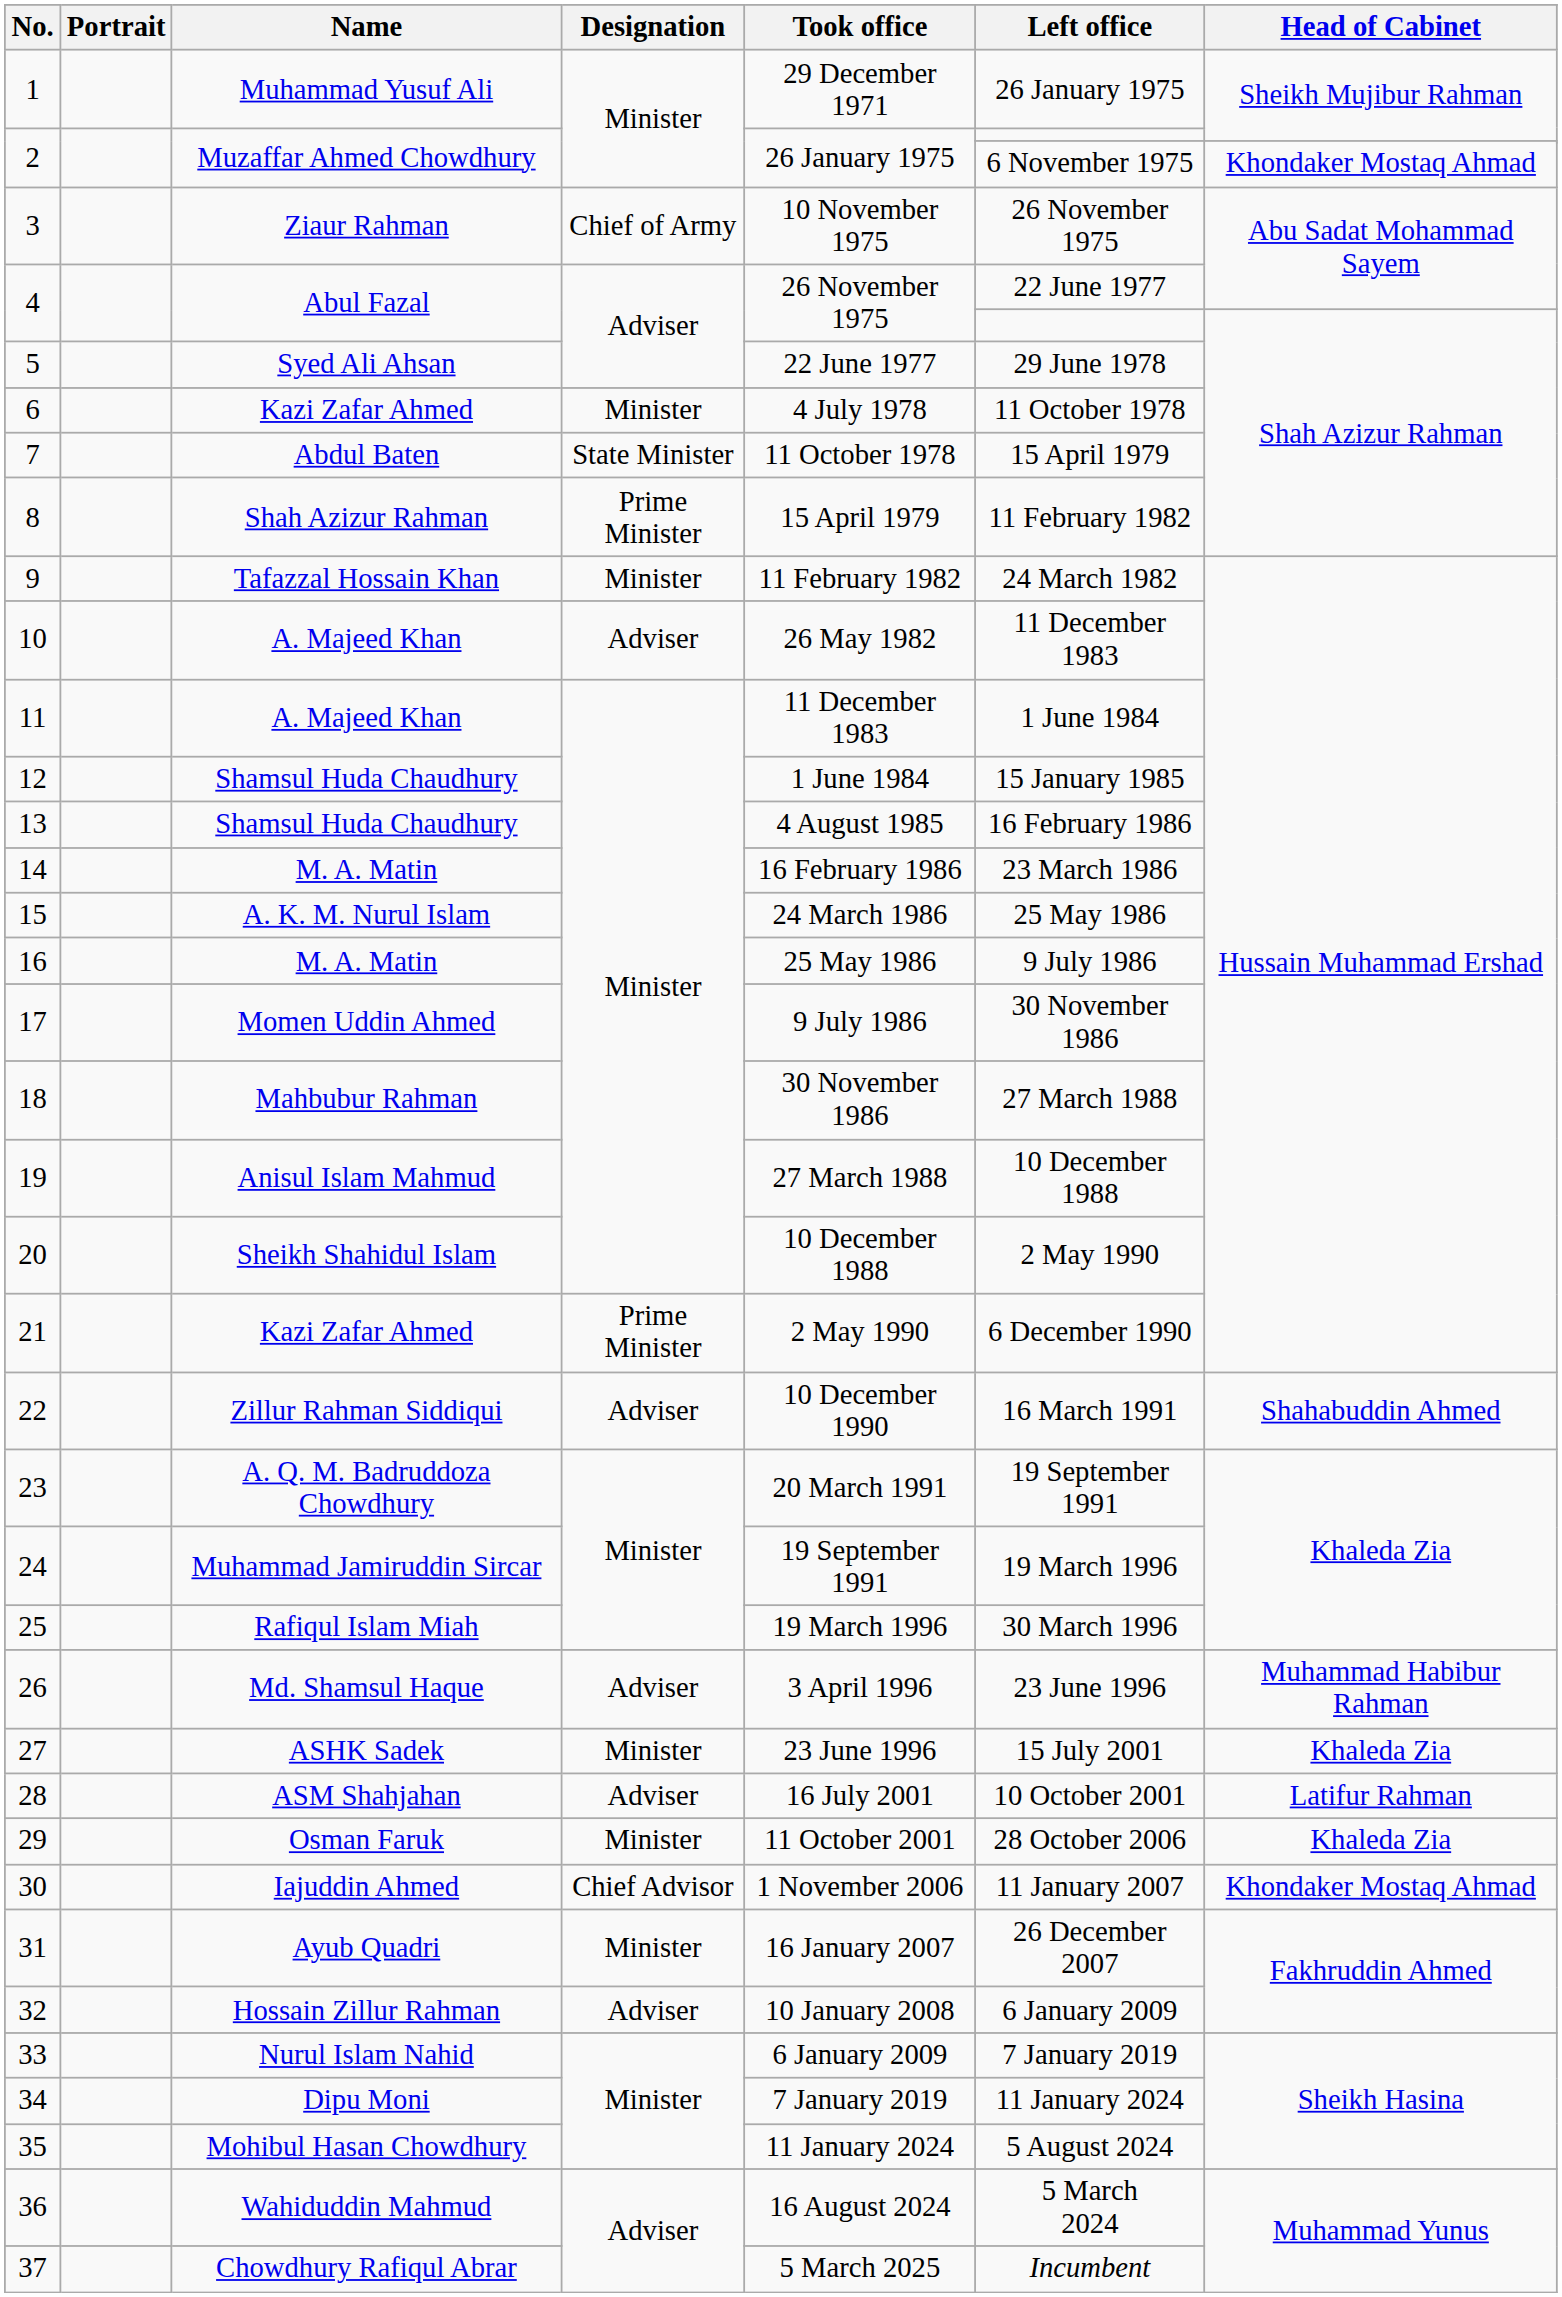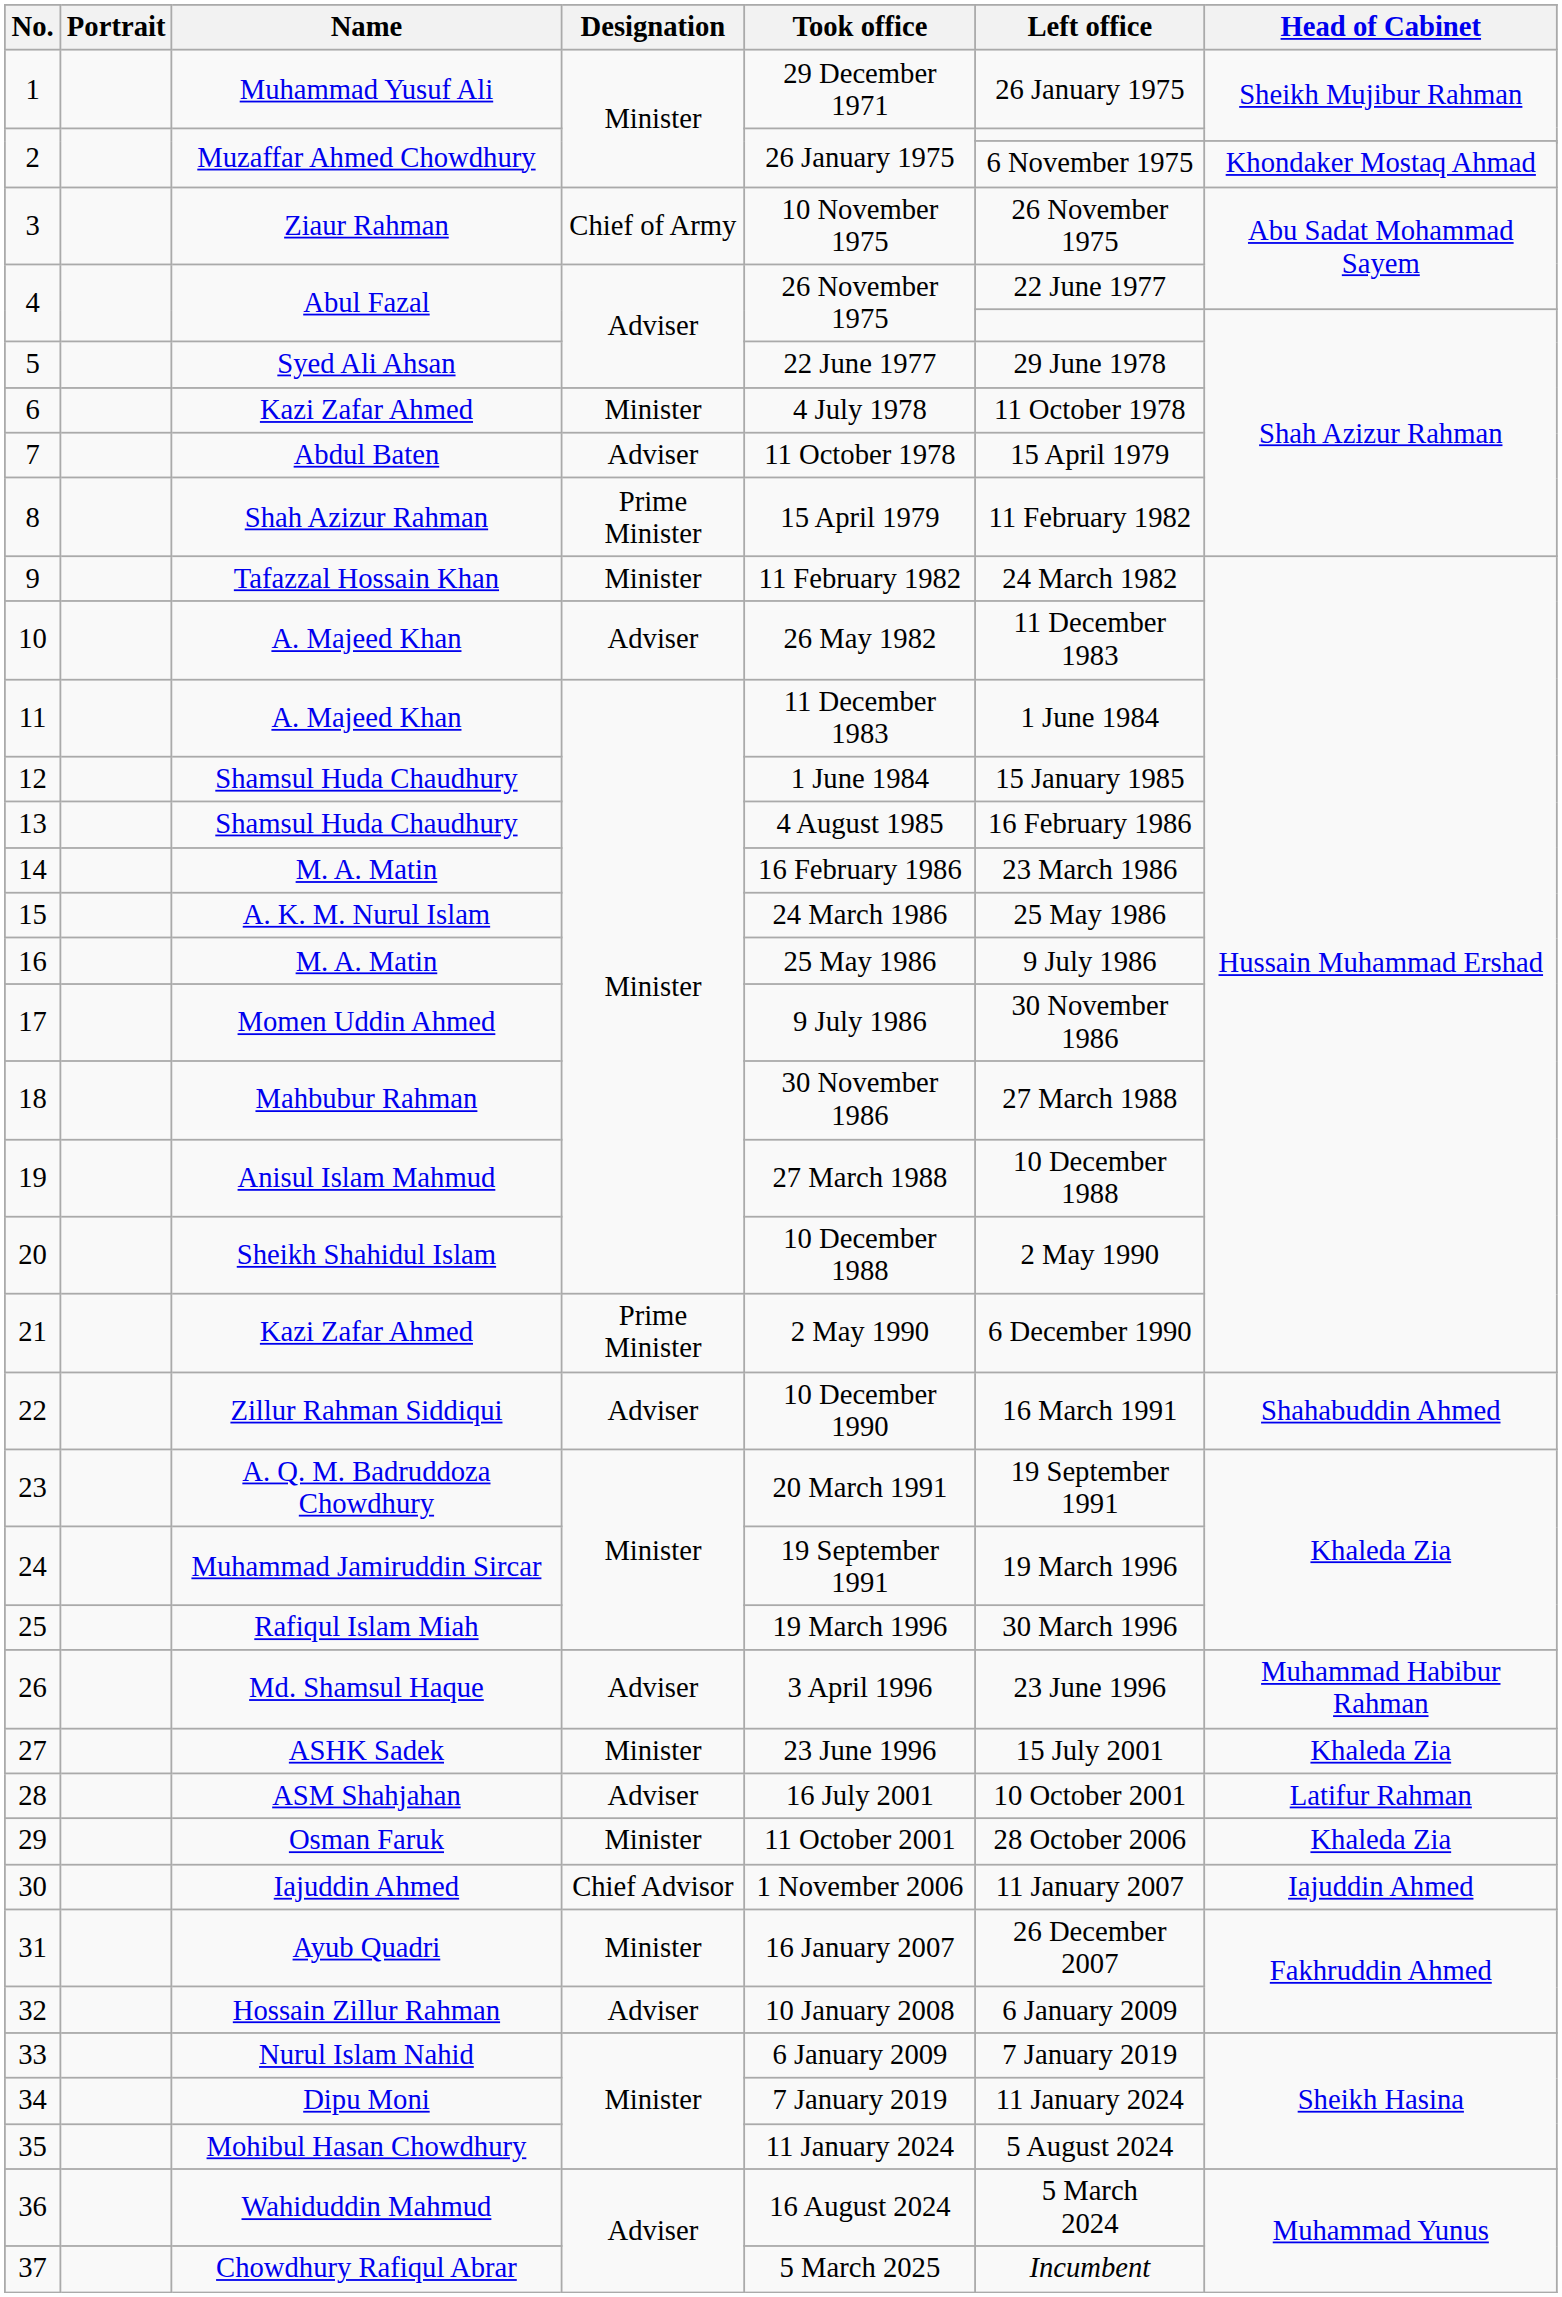 <table class="wikitable mw-collapsible" style="text-align:center">
 <tr>
 <th>No.</th>
 <th>Portrait</th>
 <th>Name</th>
 <th>Designation</th>
 <th>Took office</th>
 <th>Left office</th>
 <th><a href='#'>Head of Cabinet</a></th>
 </tr>
 <tr>
 <td>1</td>
 <td></td>
 <td><a href='#'>Muhammad Yusuf Ali</a></td>
 <td rowspan="4">Minister</td>
 <td>29 December 1971</td>
 <td>26 January 1975</td>
 <td rowspan="3"><a href='#'>Sheikh Mujibur Rahman</a></td>
 </tr>
 <tr>
 <td rowspan="3">2</td>
 <td rowspan="3"></td>
 <td rowspan="3"><a href='#'>Muzaffar Ahmed Chowdhury</a></td>
 <td rowspan="3">26 January 1975</td>
 <td></td>
 </tr>
 <tr>
 <td rowspan="2">6 November 1975</td>
 </tr>
 <tr>
 <td><a href='#'>Khondaker Mostaq Ahmad</a></td>
 </tr>
 <tr>
 <td>3</td>
 <td></td>
 <td><a href='#'>Ziaur Rahman</a></td>
 <td>Chief of Army</td>
 <td>10 November 1975</td>
 <td>26 November 1975</td>
 <td rowspan="2"><a href='#'>Abu Sadat Mohammad Sayem</a></td>
 </tr>
 <tr>
 <td rowspan="2">4</td>
 <td rowspan="2"></td>
 <td rowspan="2"><a href='#'>Abul Fazal</a></td>
 <td rowspan="3">Adviser</td>
 <td rowspan="2">26 November 1975</td>
 <td>22 June 1977</td>
 </tr>
 <tr>
 <td></td>
 <td rowspan="5"><a href='#'>Shah Azizur Rahman</a></td>
 </tr>
 <tr>
 <td>5</td>
 <td></td>
 <td><a href='#'>Syed Ali Ahsan</a></td>
 <td>22 June 1977</td>
 <td>29 June 1978</td>
 </tr>
 <tr>
 <td>6</td>
 <td></td>
 <td><a href='#'>Kazi Zafar Ahmed</a></td>
 <td>Minister</td>
 <td>4 July 1978</td>
 <td>11 October 1978</td>
 </tr>
 <tr>
 <td>7</td>
 <td></td>
 <td><a href='#'>Abdul Baten</a></td>
-<td>State Minister</td>
+<td>Adviser</td>
 <td>11 October 1978</td>
 <td>15 April 1979</td>
 </tr>
 <tr>
 <td>8</td>
 <td></td>
 <td><a href='#'>Shah Azizur Rahman</a></td>
 <td>Prime Minister</td>
 <td>15 April 1979</td>
 <td>11 February 1982</td>
 </tr>
 <tr>
 <td>9</td>
 <td></td>
 <td><a href='#'>Tafazzal Hossain Khan</a></td>
 <td>Minister</td>
 <td>11 February 1982</td>
 <td>24 March 1982</td>
 <td rowspan="13"><a href='#'>Hussain Muhammad Ershad</a></td>
 </tr>
 <tr>
 <td>10</td>
 <td></td>
 <td><a href='#'>A. Majeed Khan</a></td>
 <td>Adviser</td>
 <td>26 May 1982</td>
 <td>11 December 1983</td>
 </tr>
 <tr>
 <td>11</td>
 <td></td>
 <td><a href='#'>A. Majeed Khan</a></td>
 <td rowspan="10">Minister</td>
 <td>11 December 1983</td>
 <td>1 June 1984</td>
 </tr>
 <tr>
 <td>12</td>
 <td></td>
 <td><a href='#'>Shamsul Huda Chaudhury</a></td>
 <td>1 June 1984</td>
 <td>15 January 1985</td>
 </tr>
 <tr>
 <td>13</td>
 <td></td>
 <td><a href='#'>Shamsul Huda Chaudhury</a></td>
 <td>4 August 1985</td>
 <td>16 February 1986</td>
 </tr>
 <tr>
 <td>14</td>
 <td></td>
 <td><a href='#'>M. A. Matin</a></td>
 <td>16 February 1986</td>
 <td>23 March 1986</td>
 </tr>
 <tr>
 <td>15</td>
 <td></td>
 <td><a href='#'>A. K. M. Nurul Islam</a></td>
 <td>24 March 1986</td>
 <td>25 May 1986</td>
 </tr>
 <tr>
 <td>16</td>
 <td></td>
 <td><a href='#'>M. A. Matin</a></td>
 <td>25 May 1986</td>
 <td>9 July 1986</td>
 </tr>
 <tr>
 <td>17</td>
 <td></td>
 <td><a href='#'>Momen Uddin Ahmed</a></td>
 <td>9 July 1986</td>
 <td>30 November 1986</td>
 </tr>
 <tr>
 <td>18</td>
 <td></td>
 <td><a href='#'>Mahbubur Rahman</a></td>
 <td>30 November 1986</td>
 <td>27 March 1988</td>
 </tr>
 <tr>
 <td>19</td>
 <td></td>
 <td><a href='#'>Anisul Islam Mahmud</a></td>
 <td>27 March 1988</td>
 <td>10 December 1988</td>
 </tr>
 <tr>
 <td>20</td>
 <td></td>
 <td><a href='#'>Sheikh Shahidul Islam</a></td>
 <td>10 December 1988</td>
 <td>2 May 1990</td>
 </tr>
 <tr>
 <td>21</td>
 <td></td>
 <td><a href='#'>Kazi Zafar Ahmed</a></td>
 <td>Prime Minister</td>
 <td>2 May 1990</td>
 <td>6 December 1990</td>
 </tr>
 <tr>
 <td>22</td>
 <td></td>
 <td><a href='#'>Zillur Rahman Siddiqui</a></td>
 <td>Adviser</td>
 <td>10 December 1990</td>
 <td>16 March 1991</td>
 <td><a href='#'>Shahabuddin Ahmed</a></td>
 </tr>
 <tr>
 <td>23</td>
 <td></td>
 <td><a href='#'>A. Q. M. Badruddoza Chowdhury</a></td>
 <td rowspan="3">Minister</td>
 <td>20 March 1991</td>
 <td>19 September 1991</td>
 <td rowspan="3"><a href='#'>Khaleda Zia</a></td>
 </tr>
 <tr>
 <td>24</td>
 <td></td>
 <td><a href='#'>Muhammad Jamiruddin Sircar</a></td>
 <td>19 September 1991</td>
 <td>19 March 1996</td>
 </tr>
 <tr>
 <td>25</td>
 <td></td>
 <td><a href='#'>Rafiqul Islam Miah</a></td>
 <td>19 March 1996</td>
 <td>30 March 1996</td>
 </tr>
 <tr>
 <td>26</td>
 <td></td>
 <td><a href='#'>Md. Shamsul Haque</a></td>
 <td>Adviser</td>
 <td>3 April 1996</td>
 <td>23 June 1996</td>
 <td><a href='#'>Muhammad Habibur Rahman</a></td>
 </tr>
 <tr>
 <td>27</td>
 <td></td>
 <td><a href='#'>ASHK Sadek</a></td>
 <td>Minister</td>
 <td>23 June 1996</td>
 <td>15 July 2001</td>
 <td><a href='#'>Khaleda Zia</a></td>
 </tr>
 <tr>
 <td>28</td>
 <td></td>
 <td><a href='#'>ASM Shahjahan</a></td>
 <td>Adviser</td>
 <td>16 July 2001</td>
 <td>10 October 2001</td>
 <td><a href='#'>Latifur Rahman</a></td>
 </tr>
 <tr>
 <td>29</td>
 <td></td>
 <td><a href='#'>Osman Faruk</a></td>
 <td>Minister</td>
 <td>11 October 2001</td>
 <td>28 October 2006</td>
 <td><a href='#'>Khaleda Zia</a></td>
 </tr>
 <tr>
 <td>30</td>
 <td></td>
 <td><a href='#'>Iajuddin Ahmed</a></td>
 <td>Chief Advisor</td>
 <td>1 November 2006</td>
 <td>11 January 2007</td>
-<td><a href='#'>Khondaker Mostaq Ahmad</a></td>
+<td><a href='#'>Iajuddin Ahmed</a></td>
 </tr>
 <tr>
 <td>31</td>
 <td></td>
 <td><a href='#'>Ayub Quadri</a></td>
 <td>Minister</td>
 <td>16 January 2007</td>
 <td>26 December 2007</td>
 <td rowspan="2"><a href='#'>Fakhruddin Ahmed</a></td>
 </tr>
 <tr>
 <td>32</td>
 <td></td>
 <td><a href='#'>Hossain Zillur Rahman</a></td>
 <td>Adviser</td>
 <td>10 January 2008</td>
 <td>6 January 2009</td>
 </tr>
 <tr>
 <td>33</td>
 <td></td>
 <td><a href='#'>Nurul Islam Nahid</a></td>
 <td rowspan="3">Minister</td>
 <td>6 January 2009</td>
 <td>7 January 2019</td>
 <td rowspan="3"><a href='#'>Sheikh Hasina</a></td>
 </tr>
 <tr>
 <td>34</td>
 <td></td>
 <td><a href='#'>Dipu Moni</a></td>
 <td>7 January 2019</td>
 <td>11 January 2024</td>
 </tr>
 <tr>
 <td>35</td>
 <td></td>
 <td><a href='#'>Mohibul Hasan Chowdhury</a></td>
 <td>11 January 2024</td>
 <td>5 August 2024</td>
 </tr>
 <tr>
 <td>36</td>
 <td></td>
 <td><a href='#'>Wahiduddin Mahmud</a></td>
 <td rowspan="2">Adviser</td>
 <td>16 August 2024</td>
 <td>5 March<br>2024</td>
 <td rowspan="2"><a href='#'>Muhammad Yunus</a></td>
 </tr>
 <tr>
 <td>37</td>
 <td></td>
 <td><a href='#'>Chowdhury Rafiqul Abrar</a></td>
 <td>5 March 2025</td>
 <td><em>Incumbent</em></td>
 </tr>
 </table>
